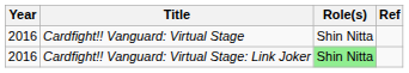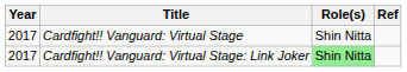 <table class="wikitable">
 <tr>
 <th>Year</th>
 <th>Title</th>
 <th>Role(s)</th>
 <th>Ref</th>
 </tr>
 <tr>
-<td>2016</td>
+<td>2017</td>
 <td><em>Cardfight!! Vanguard: Virtual Stage</em></td>
 <td>Shin Nitta</td>
 <td></td>
 </tr>
 <tr>
-<td>2016</td>
+<td>2017</td>
 <td><em>Cardfight!! Vanguard: Virtual Stage: Link Joker</em></td>
 <td style="background: lightgreen;">Shin Nitta</td>
 <td></td>
 </tr>
 </table>
